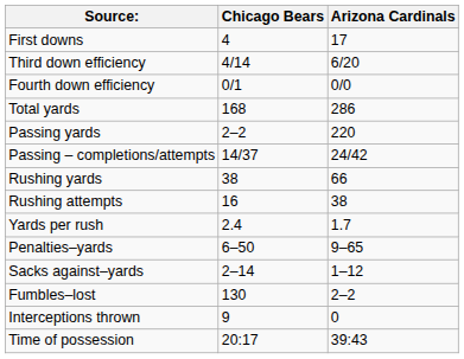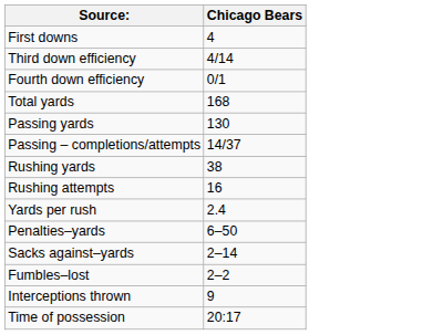 <table class="wikitable">
 <tr>
 <th>Source:</th>
 <th>Chicago Bears</th>
-<th>Arizona Cardinals</th>
 </tr>
 <tr>
 <td>First downs</td>
 <td>4</td>
-<td>17</td>
 </tr>
 <tr>
 <td>Third down efficiency</td>
 <td>4/14</td>
-<td>6/20</td>
 </tr>
 <tr>
 <td>Fourth down efficiency</td>
 <td>0/1</td>
-<td>0/0</td>
 </tr>
 <tr>
 <td>Total yards</td>
 <td>168</td>
-<td>286</td>
 </tr>
 <tr>
 <td>Passing yards</td>
-<td>2–2</td>
-<td>220</td>
+<td>130</td>
 </tr>
 <tr>
 <td>Passing – completions/attempts</td>
 <td>14/37</td>
-<td>24/42</td>
 </tr>
 <tr>
 <td>Rushing yards</td>
 <td>38</td>
-<td>66</td>
 </tr>
 <tr>
 <td>Rushing attempts</td>
 <td>16</td>
-<td>38</td>
 </tr>
 <tr>
 <td>Yards per rush</td>
 <td>2.4</td>
-<td>1.7</td>
 </tr>
 <tr>
 <td>Penalties–yards</td>
 <td>6–50</td>
-<td>9–65</td>
 </tr>
 <tr>
 <td>Sacks against–yards</td>
 <td>2–14</td>
-<td>1–12</td>
 </tr>
 <tr>
 <td>Fumbles–lost</td>
-<td>130</td>
 <td>2–2</td>
 </tr>
 <tr>
 <td>Interceptions thrown</td>
 <td>9</td>
-<td>0</td>
 </tr>
 <tr>
 <td>Time of possession</td>
 <td>20:17</td>
-<td>39:43</td>
 </tr>
 </table>
